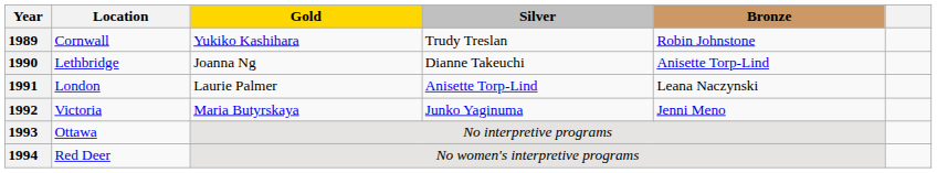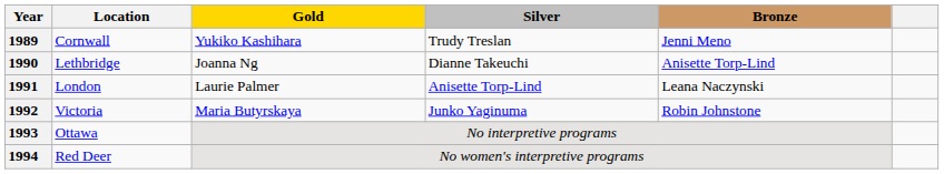 <table class="wikitable unsortable" style="text-align:left; width:80%">
 <tr>
 <th scope="col" style="text-align:center; width:5%">Year</th>
 <th scope="col" style="text-align:center; width:15%">Location</th>
 <th scope="col" style="text-align:center; width:25%; background:gold">Gold</th>
 <th scope="col" style="text-align:center; width:25%; background:silver">Silver</th>
 <th scope="col" style="text-align:center; width:25%; background:#c96">Bronze</th>
 <th scope="col" style="text-align:center; width:5%"></th>
 </tr>
 <tr>
 <th scope="row" style="text-align:left">1989</th>
 <td><a href='#'>Cornwall</a></td>
 <td> <a href='#'>Yukiko Kashihara</a></td>
 <td> Trudy Treslan</td>
-<td> <a href='#'>Robin Johnstone</a></td>
+<td> <a href='#'>Jenni Meno</a></td>
 <td></td>
 </tr>
 <tr>
 <th scope="row" style="text-align:left">1990</th>
 <td><a href='#'>Lethbridge</a></td>
 <td> Joanna Ng</td>
 <td> Dianne Takeuchi</td>
 <td> <a href='#'>Anisette Torp-Lind</a></td>
 <td></td>
 </tr>
 <tr>
 <th scope="row" style="text-align:left">1991</th>
 <td><a href='#'>London</a></td>
 <td> Laurie Palmer</td>
 <td> <a href='#'>Anisette Torp-Lind</a></td>
 <td> Leana Naczynski</td>
 <td></td>
 </tr>
 <tr>
 <th scope="row" style="text-align:left">1992</th>
 <td><a href='#'>Victoria</a></td>
 <td> <a href='#'>Maria Butyrskaya</a></td>
 <td> <a href='#'>Junko Yaginuma</a></td>
-<td> <a href='#'>Jenni Meno</a></td>
+<td> <a href='#'>Robin Johnstone</a></td>
 <td></td>
 </tr>
 <tr>
 <th scope="row" style="text-align:left">1993</th>
 <td><a href='#'>Ottawa</a></td>
 <td colspan="3" bgcolor="e5e4e2" align="center"><em>No interpretive programs</em></td>
 <td></td>
 </tr>
 <tr>
 <th scope="row" style="text-align:left">1994</th>
 <td><a href='#'>Red Deer</a></td>
 <td colspan="3" bgcolor="e5e4e2" align="center"><em>No women's interpretive programs</em></td>
 <td></td>
 </tr>
 </table>
